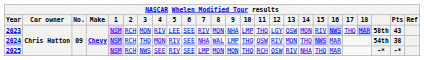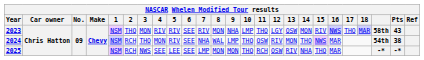 <table class="wikitable" style="text-align:center; font-size:75%">
 <tr>
 <th colspan=38><a href='#'>NASCAR</a> <a href='#'>Whelen Modified Tour</a> results</th>
 </tr>
 <tr>
 <th>Year</th>
 <th>Car owner</th>
 <th>No.</th>
 <th>Make</th>
 <th>1</th>
 <th>2</th>
 <th>3</th>
 <th>4</th>
 <th>5</th>
 <th>6</th>
 <th>7</th>
 <th>8</th>
 <th>9</th>
 <th>10</th>
 <th>11</th>
 <th>12</th>
 <th>13</th>
 <th>14</th>
 <th>15</th>
 <th>16</th>
 <th>17</th>
 <th>18</th>
 <th></th>
 <th>Pts</th>
 <th>Ref</th>
 </tr>
 <tr>
 <th><a href='#'>2023</a></th>
 <th rowspan=3>Chris Hatton</th>
 <th rowspan=3>09</th>
 <th rowspan=3><a href='#'>Chevy</a></th>
 <td style="background:#EFCFFF;"><a href='#'>NSM</a><br></td>
-<td><a href='#'>RCH</a></td>
+<td><a href='#'>THO</a></td>
 <td><a href='#'>MON</a></td>
 <td><a href='#'>RIV</a></td>
-<td><a href='#'>LEE</a></td>
+<td><a href='#'>RIV</a></td>
 <td><a href='#'>SEE</a></td>
 <td><a href='#'>RIV</a></td>
 <td><a href='#'>MON</a></td>
 <td><a href='#'>NHA</a></td>
 <td><a href='#'>LMP</a></td>
 <td><a href='#'>THO</a></td>
 <td><a href='#'>LGY</a></td>
 <td><a href='#'>OSW</a></td>
 <td><a href='#'>MON</a></td>
 <td><a href='#'>RIV</a></td>
 <td style="background:#CFCFFF;"><a href='#'>NWS</a><br></td>
 <td><a href='#'>THO</a></td>
 <td style="background:#CFCFFF;"><a href='#'>MAR</a><br></td>
 <th>58th</th>
 <th>43</th>
 <th></th>
 </tr>
 <tr>
 <th><a href='#'>2024</a></th>
 <td style="background:#CFCFFF;"><a href='#'>NSM</a><br></td>
 <td><a href='#'>RCH</a></td>
 <td><a href='#'>THO</a></td>
 <td><a href='#'>MON</a></td>
 <td><a href='#'>RIV</a></td>
 <td><a href='#'>SEE</a></td>
 <td><a href='#'>NHA</a></td>
 <td><a href='#'>WAL</a></td>
 <td><a href='#'>LMP</a></td>
 <td><a href='#'>THO</a></td>
 <td><a href='#'>OSW</a></td>
 <td><a href='#'>RIV</a></td>
 <td><a href='#'>MON</a></td>
 <td><a href='#'>THO</a></td>
 <td style="background:#EFCFFF;"><a href='#'>NWS</a><br></td>
 <td><a href='#'>MAR</a></td>
 <td colspan=2></td>
 <th>54th</th>
 <th>38</th>
 <th></th>
 </tr>
 <tr>
 <th><a href='#'>2025</a></th>
 <td style="background:#EFCFFF;"><a href='#'>NSM</a><br></td>
 <td><a href='#'>RCH</a></td>
 <td><a href='#'>NWS</a></td>
 <td><a href='#'>SEE</a></td>
-<td><a href='#'>RIV</a></td>
+<td><a href='#'>LEE</a></td>
 <td><a href='#'>SEE</a></td>
 <td><a href='#'>LMP</a></td>
 <td><a href='#'>MON</a></td>
 <td><a href='#'>MON</a></td>
 <td><a href='#'>THO</a></td>
 <td><a href='#'>RCH</a></td>
 <td><a href='#'>OSW</a></td>
 <td><a href='#'>RIV</a></td>
 <td><a href='#'>NHA</a></td>
 <td><a href='#'>THO</a></td>
 <td><a href='#'>MAR</a></td>
 <td colspan=2></td>
 <th>-*</th>
 <th>-*</th>
 <th></th>
 </tr>
 </table>
